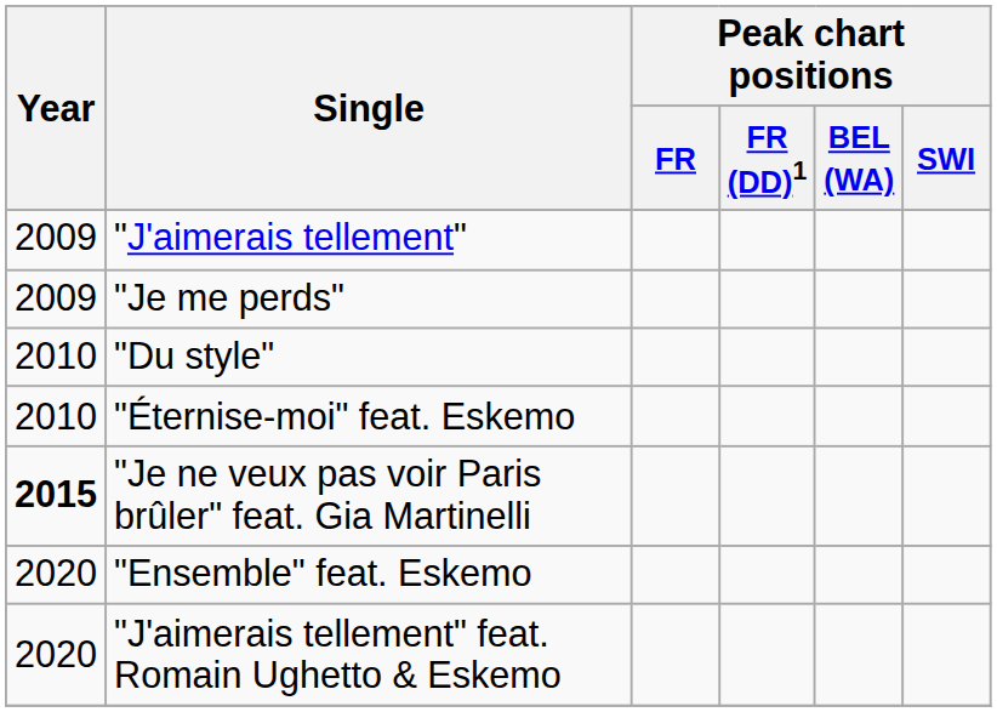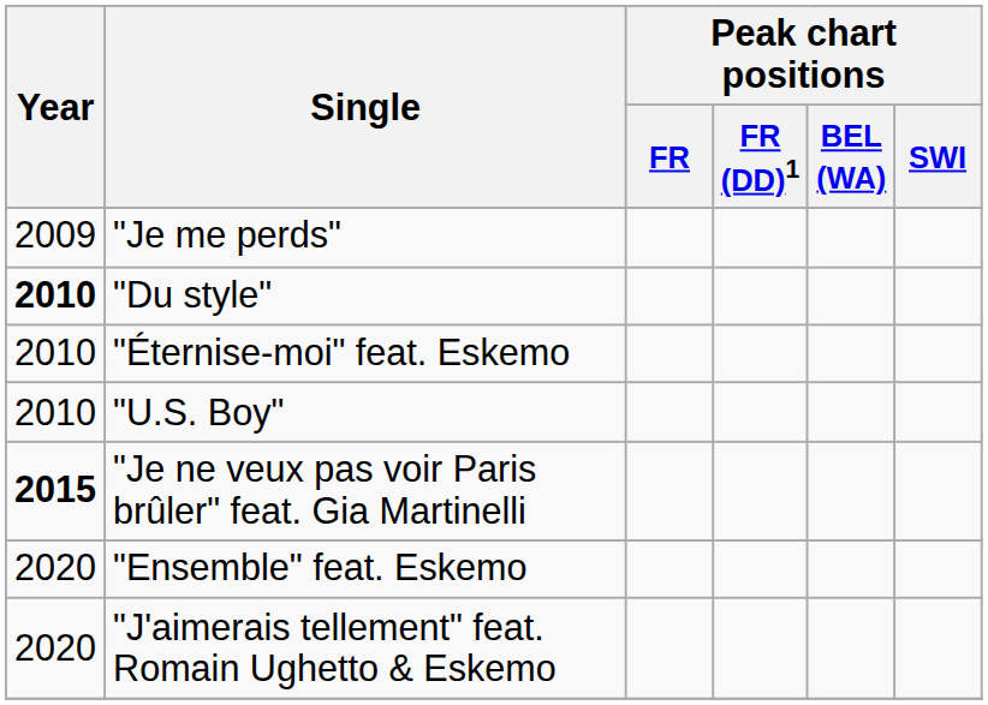 <table class="wikitable">
 <tr>
 <th align="center" rowspan="2">Year</th>
 <th align="center" rowspan="2" width="220">Single</th>
 <th align="center" colspan="4">Peak chart positions</th>
 </tr>
 <tr ----->
 <th width="30"><small><a href='#'>FR</a></small></th>
 <th width="30"><small><a href='#'>FR (DD)</a><sup>1</sup></small></th>
 <th width="30"><small><a href='#'>BEL (WA)</a></small></th>
 <th width="30"><small><a href='#'>SWI</a></small></th>
 </tr>
 <tr ----->
 <td align="center">2009</td>
-<td>"<a href='#'>J'aimerais tellement</a>"</td>
-<td></td>
-<td></td>
-<td></td>
-<td></td>
-</tr>
-<tr ----->
-<td align="center">2009</td>
 <td>"Je me perds"</td>
 <td></td>
 <td></td>
 <td></td>
 <td></td>
 </tr>
 <tr ----->
-<td align="center">2010</td>
+<td align="center"><strong>2010</strong></td>
 <td>"Du style"</td>
 <td></td>
 <td></td>
 <td></td>
 <td></td>
 </tr>
 <tr ----->
 <td align="center">2010</td>
 <td>"Éternise-moi" feat. Eskemo</td>
+<td></td>
+<td></td>
+<td></td>
+<td></td>
+</tr>
+<tr ----->
+<td align="center">2010</td>
+<td>"U.S. Boy"</td>
 <td></td>
 <td></td>
 <td></td>
 <td></td>
 </tr>
 <tr>
 <td><strong>2015</strong></td>
 <td>"Je ne veux pas voir Paris brûler" feat. Gia Martinelli</td>
 <td></td>
 <td></td>
 <td></td>
 <td></td>
 </tr>
 <tr>
 <td>2020</td>
 <td>"Ensemble" feat. Eskemo</td>
 <td></td>
 <td></td>
 <td></td>
 <td></td>
 </tr>
 <tr>
 <td>2020</td>
 <td>"J'aimerais tellement" feat. Romain Ughetto & Eskemo</td>
 <td></td>
 <td></td>
 <td></td>
 <td></td>
 </tr>
 <tr ----->
 </tr>
 </table>
